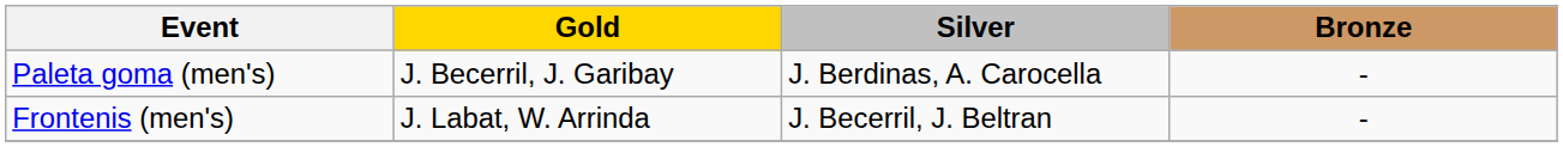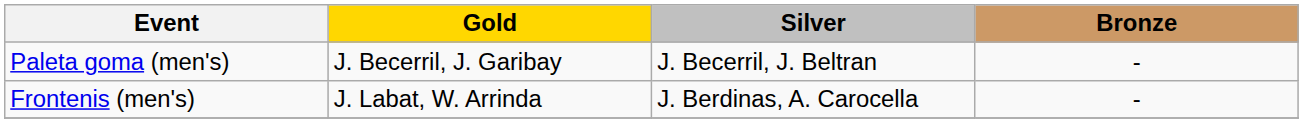 <table class="wikitable" style="max-width: 23cm; width: 100%">
 <tr>
 <th scope="col">Event</th>
 <th scope="col" style="background-color:gold; width:25%">Gold</th>
 <th scope="col" style="background-color:silver; width:25%; width:25%">Silver</th>
 <th scope="col" style="background-color:#cc9966; width:25%">Bronze</th>
 </tr>
 <tr>
 <td><a href='#'>Paleta goma</a> (men's)</td>
 <td> J. Becerril, J. Garibay</td>
-<td> J. Berdinas, A. Carocella</td>
+<td> J. Becerril, J. Beltran</td>
 <td align=center>-</td>
 </tr>
 <tr>
 <td><a href='#'>Frontenis</a> (men's)</td>
 <td> J. Labat, W. Arrinda</td>
-<td> J. Becerril, J. Beltran</td>
+<td> J. Berdinas, A. Carocella</td>
 <td align=center>-</td>
 </tr>
 <tr>
 </tr>
 </table>
